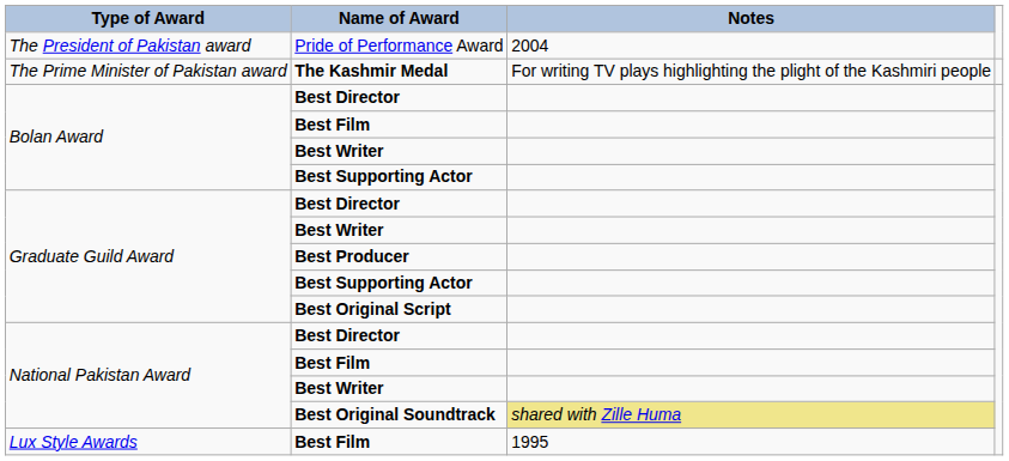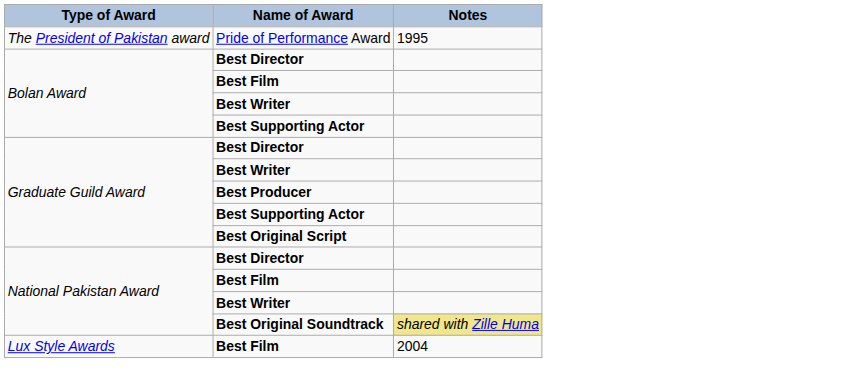 <table class="wikitable" style="font-size:90%">
 <tr style="text-align:center;">
 <th style="background:#B0C4DE;">Type of Award</th>
 <th style="background:#B0C4DE;">Name of Award</th>
 <th style="background:#B0C4DE;">Notes</th>
 </tr>
 <tr>
 <td rowspan=1><em>The <a href='#'>President of Pakistan</a> award</em></td>
 <td><a href='#'>Pride of Performance</a> Award</td>
-<td>2004</td>
-</tr>
-<tr>
-<td rowspan=1><em>The Prime Minister of Pakistan award</em></td>
-<td><strong>The Kashmir Medal</strong></td>
-<td>For writing TV plays highlighting the plight of the Kashmiri people</td>
-<td></td>
+<td>1995</td>
 </tr>
 <tr>
 <td rowspan=4><em>Bolan Award</em></td>
 <td><strong>Best Director</strong></td>
 <td></td>
 </tr>
 <tr>
 <td><strong>Best Film</strong></td>
 <td></td>
 </tr>
 <tr>
 <td><strong>Best Writer</strong></td>
 <td></td>
 </tr>
 <tr>
 <td><strong>Best Supporting Actor</strong></td>
 <td></td>
 </tr>
 <tr>
 <td rowspan=5><em>Graduate Guild Award</em></td>
 <td><strong>Best Director</strong></td>
 <td></td>
 </tr>
 <tr>
 <td><strong>Best Writer</strong></td>
 <td></td>
 </tr>
 <tr>
 <td><strong>Best Producer</strong></td>
 <td></td>
 </tr>
 <tr>
 <td><strong>Best Supporting Actor</strong></td>
 <td></td>
 </tr>
 <tr>
 <td><strong>Best Original Script</strong></td>
 <td></td>
 </tr>
 <tr>
 <td rowspan=4><em>National Pakistan Award</em></td>
 <td><strong>Best Director</strong></td>
 <td></td>
 </tr>
 <tr>
 <td><strong>Best Film</strong></td>
 <td></td>
 </tr>
 <tr>
 <td><strong>Best Writer</strong></td>
 <td></td>
 </tr>
 <tr>
 <td><strong>Best Original Soundtrack</strong></td>
 <td style="background: khaki;"><em>shared with <a href='#'>Zille Huma</a></em></td>
 </tr>
 <tr>
 <td rowspan=1><em><a href='#'>Lux Style Awards</a></em></td>
 <td><strong>Best Film</strong></td>
-<td>1995</td>
+<td>2004</td>
 </tr>
 </table>
